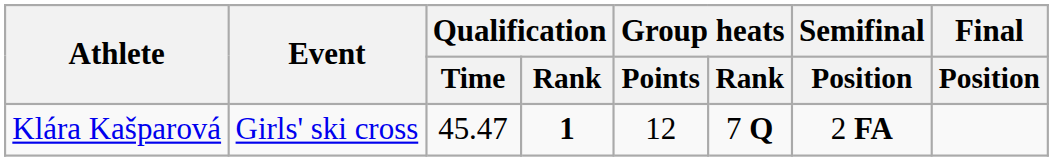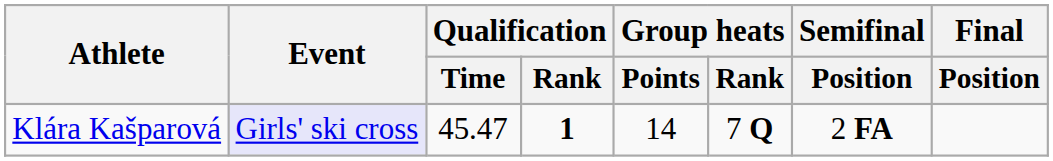 <table class="wikitable" style="font-size:90%">
 <tr>
 <th rowspan=2>Athlete</th>
 <th rowspan=2>Event</th>
 <th colspan=2>Qualification</th>
 <th colspan=2>Group heats</th>
 <th>Semifinal</th>
 <th>Final</th>
 </tr>
 <tr style="font-size:95%">
 <th>Time</th>
 <th>Rank</th>
 <th>Points</th>
 <th>Rank</th>
 <th>Position</th>
 <th>Position</th>
 </tr>
 <tr align=center>
 <td align=left><a href='#'>Klára Kašparová</a></td>
-<td align=left><a href='#'>Girls' ski cross</a></td>
+<td align=left style="background: lavender;"><a href='#'>Girls' ski cross</a></td>
 <td>45.47</td>
 <td><strong>1</strong></td>
-<td>12</td>
+<td>14</td>
 <td>7 <strong>Q</strong></td>
 <td>2 <strong>FA</strong></td>
 <td></td>
 </tr>
 </table>
